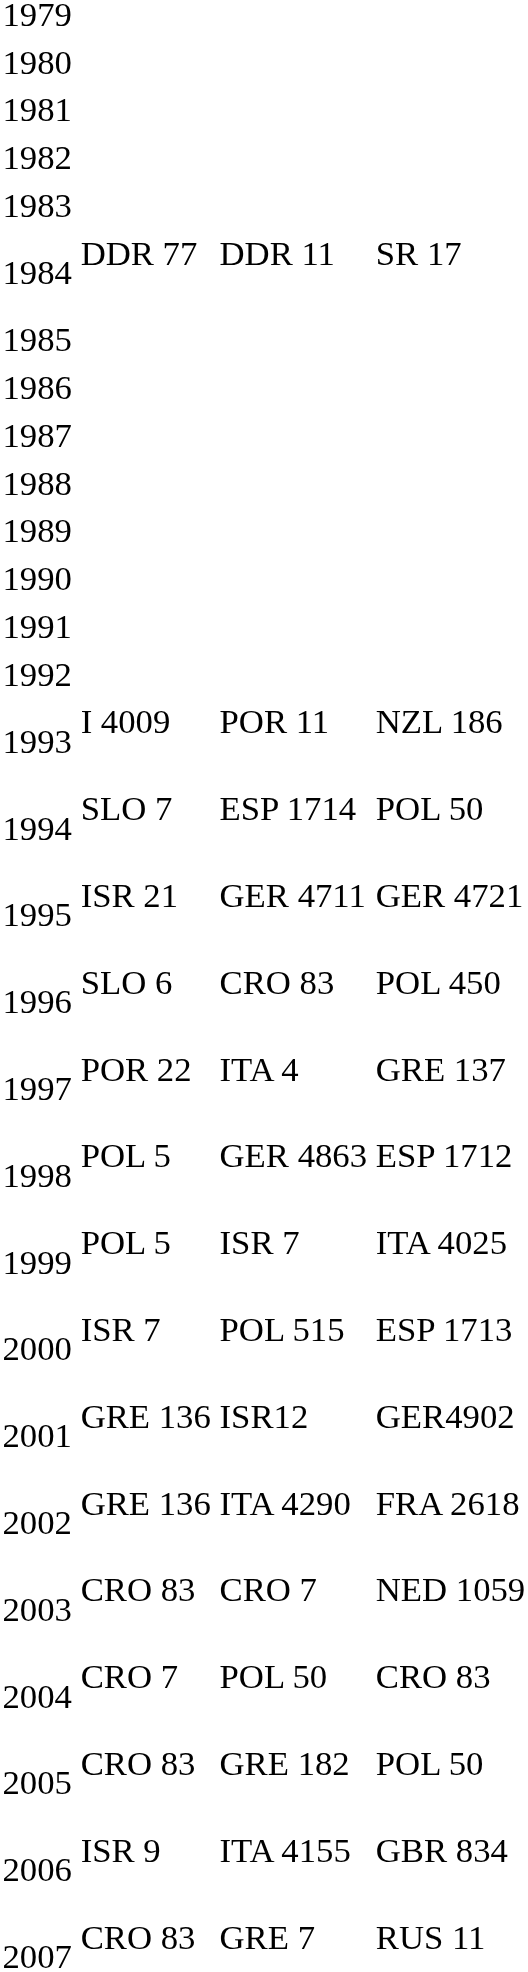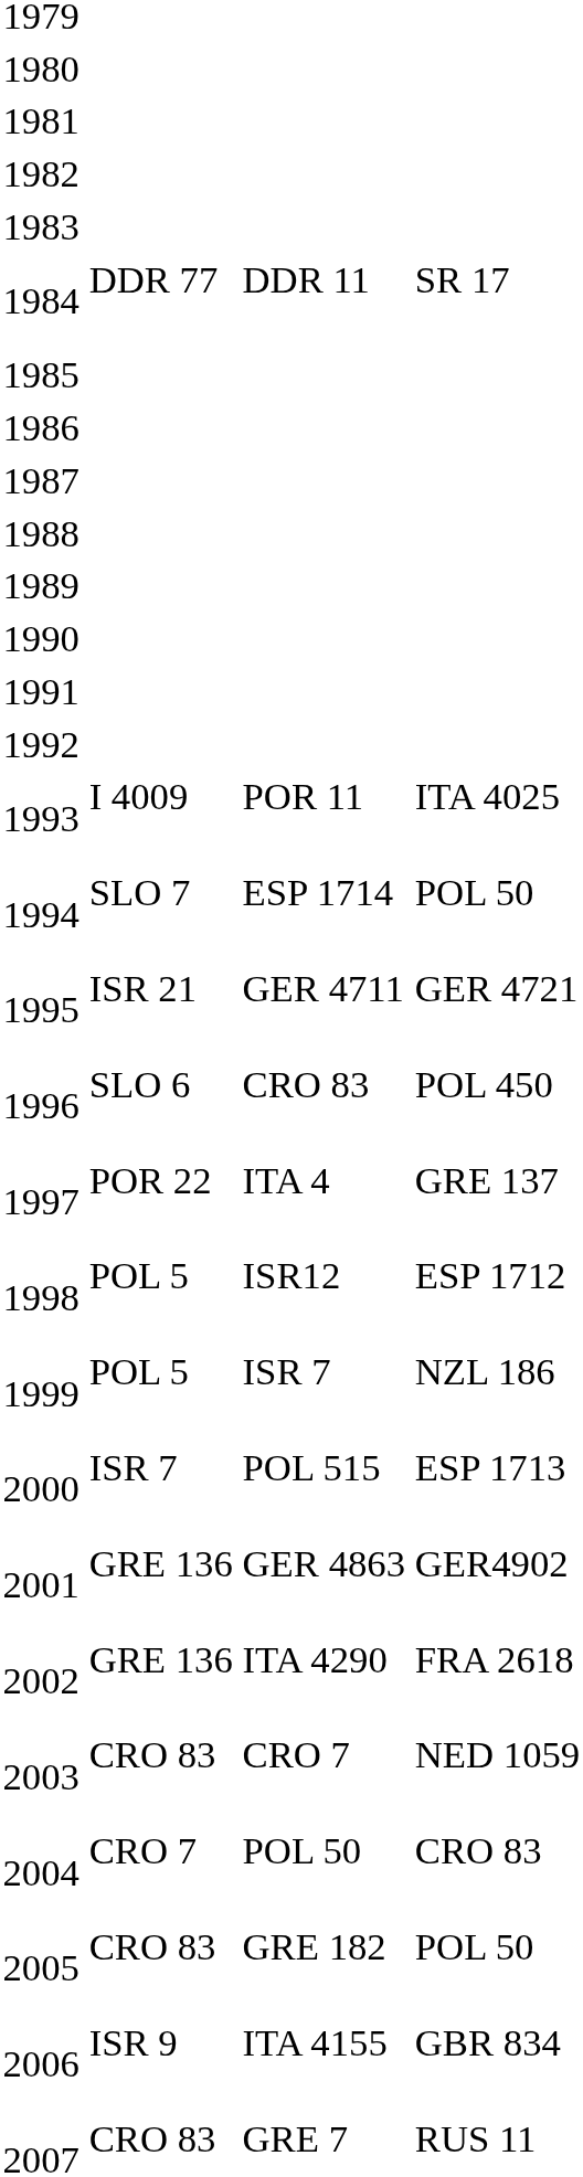 <table>
 <tr>
 <td>1979</td>
 <td><br></td>
 <td><br></td>
 <td><br></td>
 </tr>
 <tr>
 <td>1980</td>
 <td></td>
 <td></td>
 <td></td>
 </tr>
 <tr>
 <td>1981</td>
 <td><br></td>
 <td><br></td>
 <td><br></td>
 </tr>
 <tr>
 <td>1982</td>
 <td><br></td>
 <td><br></td>
 <td><br></td>
 </tr>
 <tr>
 <td>1983</td>
 <td><br></td>
 <td><br></td>
 <td><br></td>
 </tr>
 <tr>
 <td>1984</td>
 <td>DDR 77<br><br></td>
 <td>DDR 11<br><br></td>
 <td>SR 17<br><br></td>
 </tr>
 <tr>
 <td>1985</td>
 <td><br></td>
 <td><br></td>
 <td><br></td>
 </tr>
 <tr>
 <td>1986</td>
 <td><br></td>
 <td><br></td>
 <td><br></td>
 </tr>
 <tr>
 <td>1987</td>
 <td><br></td>
 <td><br></td>
 <td><br></td>
 </tr>
 <tr>
 <td>1988</td>
 <td><br></td>
 <td><br></td>
 <td><br></td>
 </tr>
 <tr>
 <td>1989</td>
 <td><br></td>
 <td><br></td>
 <td><br></td>
 </tr>
 <tr>
 <td>1990</td>
 <td><br></td>
 <td><br></td>
 <td><br></td>
 </tr>
 <tr>
 <td>1991</td>
 <td><br></td>
 <td><br></td>
 <td><br></td>
 </tr>
 <tr>
 <td>1992</td>
 <td><br></td>
 <td><br></td>
 <td><br></td>
 </tr>
 <tr>
 <td>1993</td>
 <td>I 4009<br><br></td>
 <td>POR 11<br><br></td>
-<td>NZL 186<br><br></td>
+<td>ITA 4025<br><br></td>
 </tr>
 <tr>
 <td>1994</td>
 <td>SLO 7<br><br></td>
 <td>ESP 1714<br><br></td>
 <td>POL 50<br><br></td>
 </tr>
 <tr>
 <td>1995</td>
 <td>ISR 21<br><br></td>
 <td>GER 4711<br><br></td>
 <td>GER 4721<br><br></td>
 </tr>
 <tr>
 <td>1996</td>
 <td>SLO 6<br><br></td>
 <td>CRO 83<br><br></td>
 <td>POL 450<br><br></td>
 </tr>
 <tr>
 <td>1997</td>
 <td>POR 22<br><br></td>
 <td>ITA 4<br><br></td>
 <td>GRE 137<br><br></td>
 </tr>
 <tr>
 <td>1998</td>
 <td>POL 5<br><br></td>
-<td>GER 4863<br><br></td>
+<td>ISR12<br><br></td>
 <td>ESP 1712<br><br></td>
 <td></td>
 </tr>
 <tr>
 <td>1999</td>
 <td>POL 5<br><br></td>
 <td>ISR 7<br><br></td>
-<td>ITA 4025<br><br></td>
+<td>NZL 186<br><br></td>
 </tr>
 <tr>
 <td>2000</td>
 <td>ISR 7<br><br></td>
 <td>POL 515<br><br></td>
 <td>ESP 1713<br><br></td>
 <td></td>
 </tr>
 <tr>
 <td>2001</td>
 <td>GRE 136<br><br></td>
-<td>ISR12<br><br></td>
+<td>GER 4863<br><br></td>
 <td>GER4902<br><br></td>
 </tr>
 <tr>
 <td>2002</td>
 <td>GRE 136<br><br></td>
 <td>ITA 4290<br><br></td>
 <td>FRA 2618<br><br></td>
 <td></td>
 </tr>
 <tr>
 <td>2003</td>
 <td>CRO 83<br><br></td>
 <td>CRO 7<br><br></td>
 <td>NED 1059<br><br></td>
 </tr>
 <tr>
 <td>2004</td>
 <td>CRO 7<br><br></td>
 <td>POL 50<br><br></td>
 <td>CRO 83<br><br></td>
 </tr>
 <tr>
 <td>2005</td>
 <td>CRO 83<br><br></td>
 <td>GRE 182<br><br></td>
 <td>POL 50<br><br></td>
 </tr>
 <tr>
 <td>2006</td>
 <td>ISR 9<br><br></td>
 <td>ITA 4155<br><br></td>
 <td>GBR 834<br><br></td>
 </tr>
 <tr>
 <td>2007</td>
 <td>CRO 83<br><br></td>
 <td>GRE 7<br><br></td>
 <td>RUS 11<br><br></td>
 </tr>
 </table>
